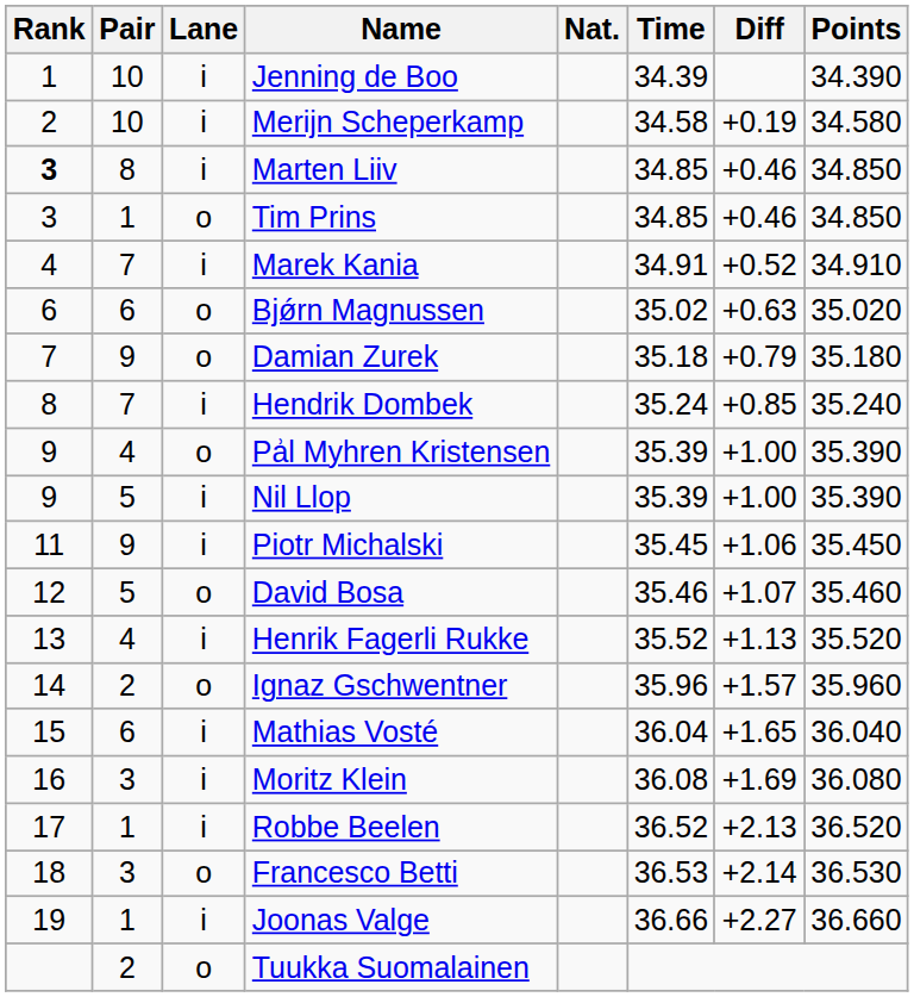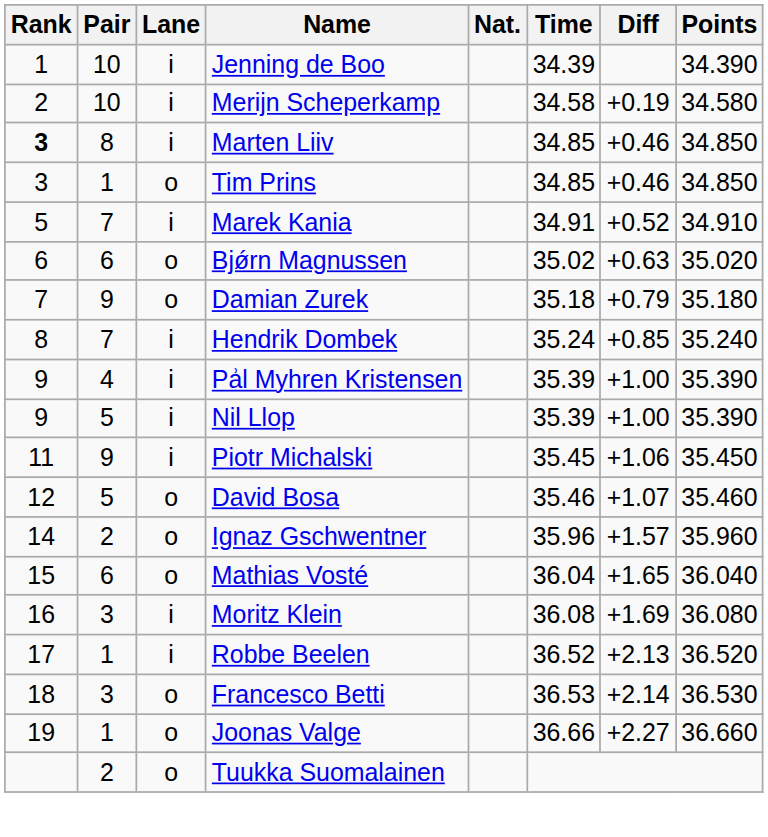 <table class="wikitable sortable" style="text-align:center; font-size:90%">
 <tr>
 <th>Rank</th>
 <th>Pair</th>
 <th>Lane</th>
 <th>Name</th>
 <th>Nat.</th>
 <th>Time</th>
 <th>Diff</th>
 <th>Points</th>
 </tr>
 <tr>
 <td>1</td>
 <td>10</td>
 <td>i</td>
 <td align=left><a href='#'>Jenning de Boo</a></td>
 <td></td>
 <td>34.39</td>
 <td></td>
 <td>34.390</td>
 </tr>
 <tr>
 <td>2</td>
 <td>10</td>
 <td>i</td>
 <td align=left><a href='#'>Merijn Scheperkamp</a></td>
 <td></td>
 <td>34.58</td>
 <td>+0.19</td>
 <td>34.580</td>
 </tr>
 <tr>
 <td><strong>3</strong></td>
 <td>8</td>
 <td>i</td>
 <td align=left><a href='#'>Marten Liiv</a></td>
 <td></td>
 <td>34.85</td>
 <td>+0.46</td>
 <td>34.850</td>
 </tr>
 <tr>
 <td>3</td>
 <td>1</td>
 <td>o</td>
 <td align=left><a href='#'>Tim Prins</a></td>
 <td></td>
 <td>34.85</td>
 <td>+0.46</td>
 <td>34.850</td>
 </tr>
 <tr>
-<td>4</td>
+<td>5</td>
 <td>7</td>
 <td>i</td>
 <td align=left><a href='#'>Marek Kania</a></td>
 <td></td>
 <td>34.91</td>
 <td>+0.52</td>
 <td>34.910</td>
 </tr>
 <tr>
 <td>6</td>
 <td>6</td>
 <td>o</td>
 <td align=left><a href='#'>Bjǿrn Magnussen</a></td>
 <td></td>
 <td>35.02</td>
 <td>+0.63</td>
 <td>35.020</td>
 </tr>
 <tr>
 <td>7</td>
 <td>9</td>
 <td>o</td>
 <td align=left><a href='#'>Damian Zurek</a></td>
 <td></td>
 <td>35.18</td>
 <td>+0.79</td>
 <td>35.180</td>
 </tr>
 <tr>
 <td>8</td>
 <td>7</td>
 <td>i</td>
 <td align=left><a href='#'>Hendrik Dombek</a></td>
 <td></td>
 <td>35.24</td>
 <td>+0.85</td>
 <td>35.240</td>
 </tr>
 <tr>
 <td>9</td>
 <td>4</td>
-<td>o</td>
+<td>i</td>
 <td align=left><a href='#'>Pẚl Myhren Kristensen</a></td>
 <td></td>
 <td>35.39</td>
 <td>+1.00</td>
 <td>35.390</td>
 </tr>
 <tr>
 <td>9</td>
 <td>5</td>
 <td>i</td>
 <td align=left><a href='#'>Nil Llop</a></td>
 <td></td>
 <td>35.39</td>
 <td>+1.00</td>
 <td>35.390</td>
 </tr>
 <tr>
 <td>11</td>
 <td>9</td>
 <td>i</td>
 <td align=left><a href='#'>Piotr Michalski</a></td>
 <td></td>
 <td>35.45</td>
 <td>+1.06</td>
 <td>35.450</td>
 </tr>
 <tr>
 <td>12</td>
 <td>5</td>
 <td>o</td>
 <td align=left><a href='#'>David Bosa</a></td>
 <td></td>
 <td>35.46</td>
 <td>+1.07</td>
 <td>35.460</td>
 </tr>
 <tr>
-<td>13</td>
-<td>4</td>
-<td>i</td>
-<td align=left><a href='#'>Henrik Fagerli Rukke</a></td>
-<td></td>
-<td>35.52</td>
-<td>+1.13</td>
-<td>35.520</td>
-</tr>
-<tr>
 <td>14</td>
 <td>2</td>
 <td>o</td>
 <td align=left><a href='#'>Ignaz Gschwentner</a></td>
 <td></td>
 <td>35.96</td>
 <td>+1.57</td>
 <td>35.960</td>
 </tr>
 <tr>
 <td>15</td>
 <td>6</td>
-<td>i</td>
+<td>o</td>
 <td align=left><a href='#'>Mathias Vosté</a></td>
 <td></td>
 <td>36.04</td>
 <td>+1.65</td>
 <td>36.040</td>
 </tr>
 <tr>
 <td>16</td>
 <td>3</td>
 <td>i</td>
 <td align=left><a href='#'>Moritz Klein</a></td>
 <td></td>
 <td>36.08</td>
 <td>+1.69</td>
 <td>36.080</td>
 </tr>
 <tr>
 <td>17</td>
 <td>1</td>
 <td>i</td>
 <td align=left><a href='#'>Robbe Beelen</a></td>
 <td></td>
 <td>36.52</td>
 <td>+2.13</td>
 <td>36.520</td>
 </tr>
 <tr>
 <td>18</td>
 <td>3</td>
 <td>o</td>
 <td align=left><a href='#'>Francesco Betti</a></td>
 <td></td>
 <td>36.53</td>
 <td>+2.14</td>
 <td>36.530</td>
 </tr>
 <tr>
 <td>19</td>
 <td>1</td>
-<td>i</td>
+<td>o</td>
 <td align=left><a href='#'>Joonas Valge</a></td>
 <td></td>
 <td>36.66</td>
 <td>+2.27</td>
 <td>36.660</td>
 </tr>
 <tr>
 <td></td>
 <td>2</td>
 <td>o</td>
 <td align=left><a href='#'>Tuukka Suomalainen</a></td>
 <td></td>
 <td colspan=3></td>
 </tr>
 </table>
